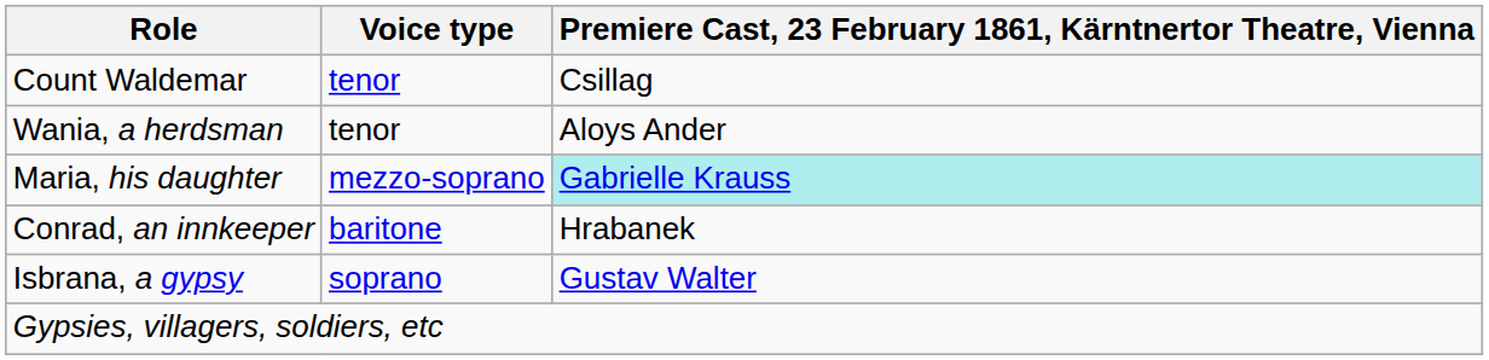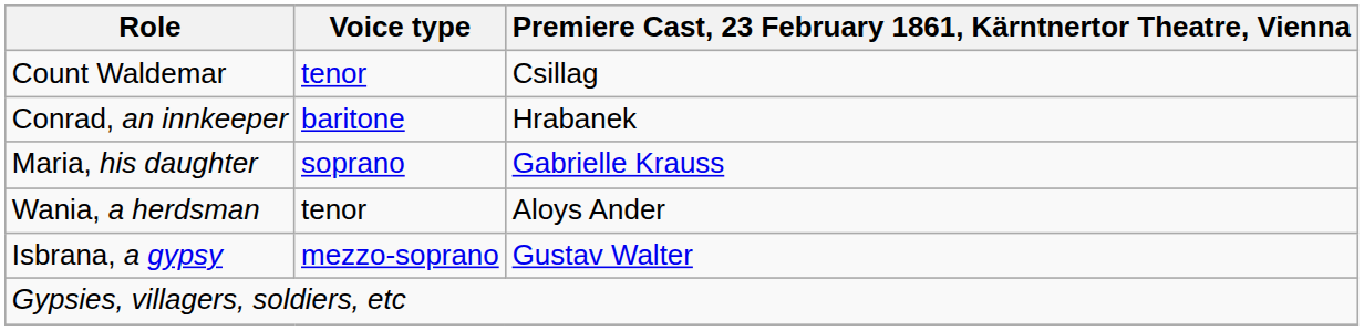 <table class="wikitable">
 <tr>
 <th>Role</th>
 <th>Voice type</th>
 <th>Premiere Cast, 23 February 1861, Kärntnertor Theatre, Vienna<br></th>
 </tr>
 <tr>
 <td>Count Waldemar</td>
 <td><a href='#'>tenor</a></td>
 <td>Csillag</td>
 </tr>
 <tr>
+<td>Conrad, <em>an innkeeper</em></td>
+<td><a href='#'>baritone</a></td>
+<td>Hrabanek</td>
+</tr>
+<tr>
+<td>Maria, <em>his daughter</em></td>
+<td><a href='#'>soprano</a></td>
+<td><a href='#'>Gabrielle Krauss</a></td>
+</tr>
+<tr>
 <td>Wania, <em>a herdsman</em></td>
 <td>tenor</td>
 <td>Aloys Ander</td>
 </tr>
 <tr>
-<td>Maria, <em>his daughter</em></td>
+<td>Isbrana, <em>a <a href='#'>gypsy</a></em></td>
 <td><a href='#'>mezzo-soprano</a></td>
-<td style="background: paleturquoise;"><a href='#'>Gabrielle Krauss</a></td>
-</tr>
-<tr>
-<td>Conrad, <em>an innkeeper</em></td>
-<td><a href='#'>baritone</a></td>
-<td>Hrabanek</td>
-</tr>
-<tr>
-<td>Isbrana, <em>a <a href='#'>gypsy</a></em></td>
-<td><a href='#'>soprano</a></td>
 <td><a href='#'>Gustav Walter</a></td>
 </tr>
 <tr>
 <td colspan="3"><em>Gypsies, villagers, soldiers, etc</em></td>
 </tr>
 </table>
